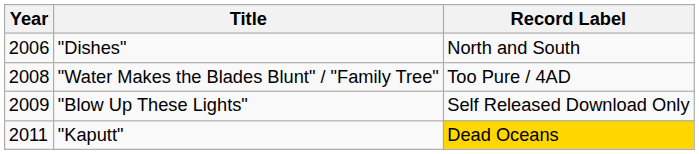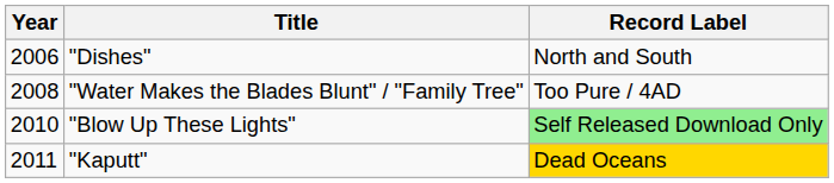 <table class="wikitable" border="1">
 <tr>
 <th>Year</th>
 <th>Title</th>
 <th>Record Label</th>
 </tr>
 <tr>
 <td>2006</td>
 <td>"Dishes"</td>
 <td>North and South</td>
 </tr>
 <tr>
 <td>2008</td>
 <td>"Water Makes the Blades Blunt" / "Family Tree"</td>
 <td>Too Pure / 4AD</td>
 </tr>
 <tr>
-<td>2009</td>
+<td>2010</td>
 <td>"Blow Up These Lights"</td>
-<td>Self Released Download Only</td>
+<td style="background: lightgreen;">Self Released Download Only</td>
 </tr>
 <tr>
 <td>2011</td>
 <td>"Kaputt"</td>
 <td style="background: gold;">Dead Oceans</td>
 </tr>
 </table>
